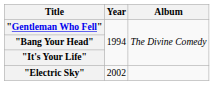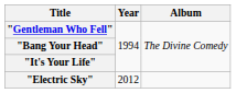 <table class="wikitable plainrowheaders" style="text-align:center;">
 <tr>
 <th scope="col">Title</th>
 <th scope="col">Year</th>
 <th scope="col">Album</th>
 </tr>
 <tr>
 <th scope="row">"<a href='#'>Gentleman Who Fell</a>"</th>
 <td rowspan="3">1994</td>
 <td rowspan="3"><em>The Divine Comedy</em></td>
 </tr>
 <tr>
 <th scope="row">"Bang Your Head"</th>
 </tr>
 <tr>
 <th scope="row">"It's Your Life"</th>
 </tr>
 <tr>
 <th scope="row">"Electric Sky"</th>
-<td>2002</td>
+<td>2012</td>
 <td></td>
 </tr>
 </table>
